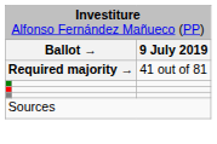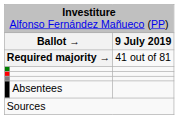 <table class="wikitable" style="text-align:center;">
 <tr>
 <td colspan="3" align="center" bgcolor="#C0C0C0"><strong>Investiture</strong><br><a href='#'>Alfonso Fernández Mañueco</a> (<a href='#'>PP</a>)</td>
 </tr>
 <tr>
 <th colspan="2" width="150px">Ballot →</th>
 <th>9 July 2019</th>
 </tr>
 <tr>
 <th colspan="2">Required majority →</th>
 <td>41 out of 81 </td>
 </tr>
 <tr>
 <th width="1px" style="background:green;"></th>
 <td align="left"></td>
 <td></td>
 </tr>
 <tr>
 <th style="color:inherit;background:red;"></th>
 <td align="left"></td>
 <td></td>
 </tr>
 <tr>
 <th style="color:inherit;background:gray;"></th>
 <td align="left"></td>
 <td></td>
 </tr>
 <tr>
+<th style="color:inherit;background:black;"></th>
+<td align="left"><span>Absentees</span></td>
+<td></td>
+</tr>
+<tr>
 <td align="left" colspan="3">Sources</td>
 </tr>
 </table>
